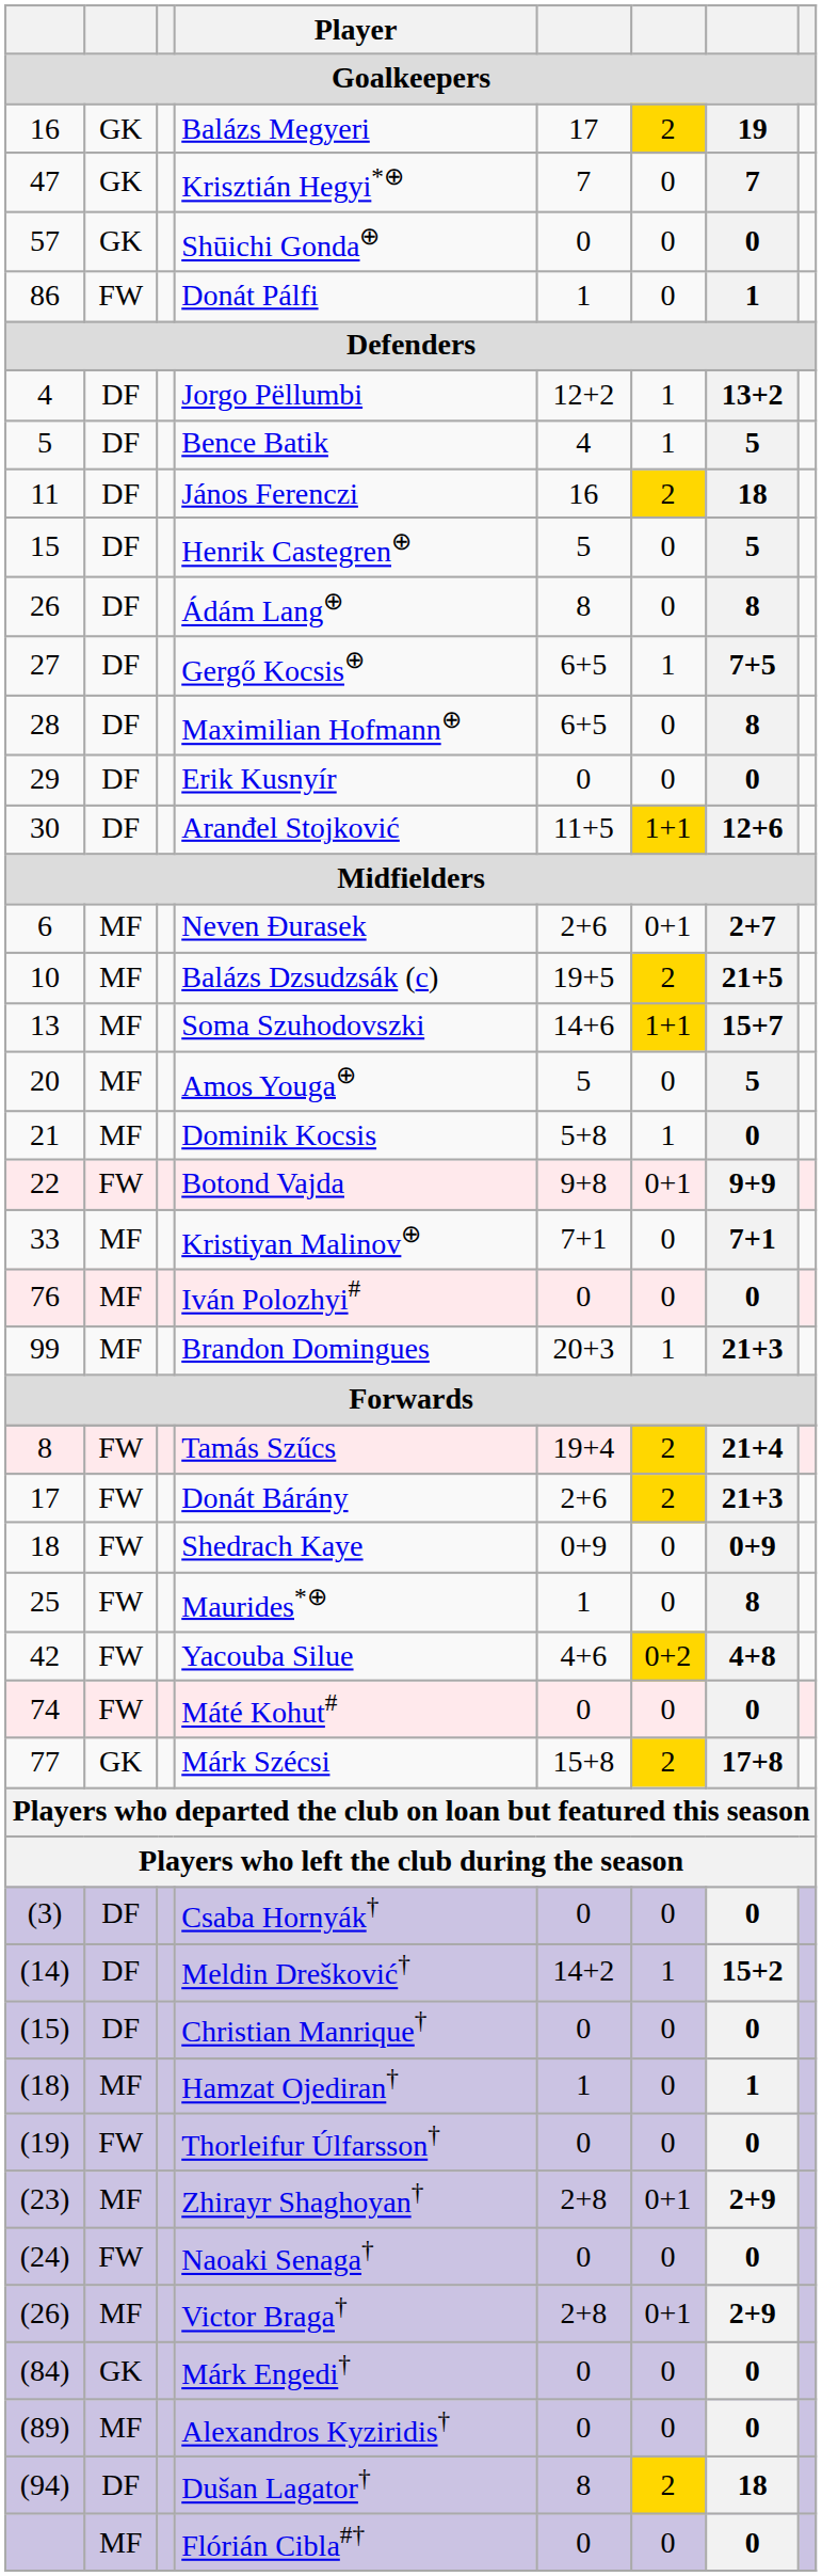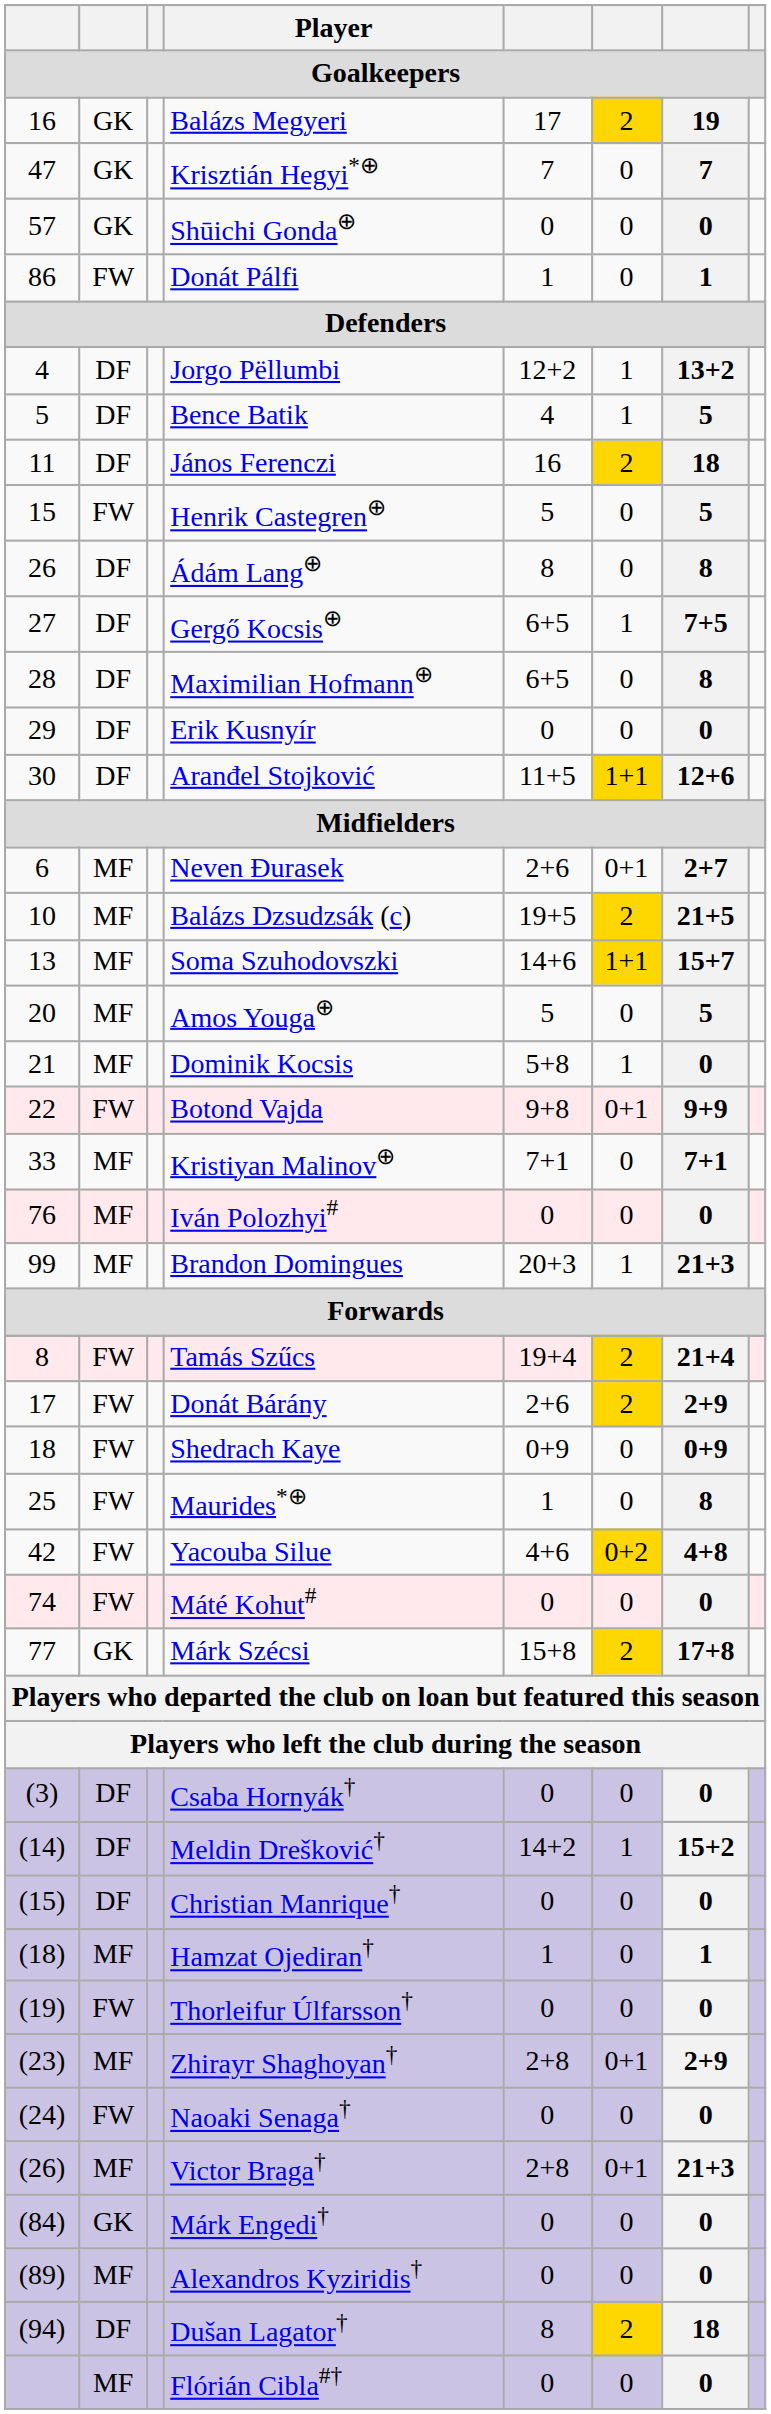 <table class="wikitable sortable sticky-header" style="text-align:center; font-size:85%;">
 <tr>
 <th></th>
 <th></th>
 <th></th>
 <th>Player</th>
 <th></th>
 <th></th>
 <th></th>
 <th class="unsortable"></th>
 </tr>
 <tr>
 <th colspan=9 style=background:#dcdcdc; text-align:center>Goalkeepers</th>
 </tr>
 <tr>
 <td>16</td>
 <td>GK</td>
 <td></td>
 <td style="text-align:left;" data-sort-value="Megyeri"><a href='#'>Balázs Megyeri</a></td>
 <td>17</td>
 <td style="background-color: gold;">2</td>
 <th>19</th>
 <td></td>
 </tr>
 <tr>
 <td>47</td>
 <td>GK</td>
 <td></td>
 <td style="text-align:left;" data-sort-value="Hegyi"><a href='#'>Krisztián Hegyi</a><sup>*⊕</sup> </td>
 <td>7</td>
 <td>0</td>
 <th>7</th>
 <td></td>
 </tr>
 <tr>
 <td>57</td>
 <td>GK</td>
 <td></td>
 <td style="text-align:left;" data-sort-value="Gonda"><a href='#'>Shūichi Gonda</a><sup>⊕</sup></td>
 <td>0</td>
 <td>0</td>
 <th>0</th>
 <td></td>
 </tr>
 <tr>
 <td>86</td>
 <td>FW</td>
 <td></td>
 <td style="text-align:left;" data-sort-value="Pálfi"><a href='#'>Donát Pálfi</a></td>
 <td>1</td>
 <td>0</td>
 <th>1</th>
 <td></td>
 </tr>
 <tr>
 <th colspan=9 style=background:#dcdcdc; text-align:center>Defenders</th>
 </tr>
 <tr>
 <td>4</td>
 <td>DF</td>
 <td></td>
 <td style="text-align:left;" data-sort-value="Pellumbi"><a href='#'>Jorgo Pëllumbi</a></td>
 <td>12+2</td>
 <td>1</td>
 <th>13+2</th>
 <td></td>
 </tr>
 <tr>
 <td>5</td>
 <td>DF</td>
 <td></td>
 <td style="text-align:left;" data-sort-value="Batik"><a href='#'>Bence Batik</a> </td>
 <td>4</td>
 <td>1</td>
 <th>5</th>
 <td></td>
 </tr>
 <tr>
 <td>11</td>
 <td>DF</td>
 <td></td>
 <td style="text-align:left;" data-sort-value="Ferenczi"><a href='#'>János Ferenczi</a> </td>
 <td>16</td>
 <td style="background-color: gold;">2</td>
 <th>18</th>
 <td></td>
 </tr>
 <tr>
 <td>15</td>
-<td>DF</td>
+<td>FW</td>
 <td></td>
 <td style="text-align:left;" data-sort-value="Castegren"><a href='#'>Henrik Castegren</a><sup>⊕</sup></td>
 <td>5</td>
 <td>0</td>
 <th>5</th>
 <td></td>
 </tr>
 <tr>
 <td>26</td>
 <td>DF</td>
 <td></td>
 <td style="text-align:left;" data-sort-value="Lang"><a href='#'>Ádám Lang</a><sup>⊕</sup></td>
 <td>8</td>
 <td>0</td>
 <th>8</th>
 <td></td>
 </tr>
 <tr>
 <td>27</td>
 <td>DF</td>
 <td></td>
 <td style="text-align:left;" data-sort-value="KocsisG"><a href='#'>Gergő Kocsis</a><sup>⊕</sup></td>
 <td>6+5</td>
 <td>1</td>
 <th>7+5</th>
 <td></td>
 </tr>
 <tr>
 <td>28</td>
 <td>DF</td>
 <td></td>
 <td style="text-align:left;" data-sort-value="Hofmann"><a href='#'>Maximilian Hofmann</a><sup>⊕</sup></td>
 <td>6+5</td>
 <td>0</td>
 <th>8</th>
 <td></td>
 </tr>
 <tr>
 <td>29</td>
 <td>DF</td>
 <td></td>
 <td style="text-align:left;" data-sort-value="Kusnyir"><a href='#'>Erik Kusnyír</a> </td>
 <td>0</td>
 <td>0</td>
 <th>0</th>
 <td></td>
 </tr>
 <tr>
 <td>30</td>
 <td>DF</td>
 <td></td>
 <td style="text-align:left;" data-sort-value="Stojkovic"><a href='#'>Aranđel Stojković</a></td>
 <td>11+5</td>
 <td style="background-color: gold;">1+1</td>
 <th>12+6</th>
 <td></td>
 </tr>
 <tr>
 <th colspan=9 style=background:#dcdcdc; text-align:center>Midfielders</th>
 </tr>
 <tr>
 <td>6</td>
 <td>MF</td>
 <td></td>
 <td style="text-align:left;" data-sort-value="Durasek"><a href='#'>Neven Đurasek</a></td>
 <td>2+6</td>
 <td>0+1</td>
 <th>2+7</th>
 <td></td>
 </tr>
 <tr>
 <td>10</td>
 <td>MF</td>
 <td></td>
 <td style="text-align:left;" data-sort-value="Dzsudzsak"><a href='#'>Balázs Dzsudzsák</a> (<a href='#'>c</a>)</td>
 <td>19+5</td>
 <td style="background-color: gold;">2</td>
 <th>21+5</th>
 <td></td>
 </tr>
 <tr>
 <td>13</td>
 <td>MF</td>
 <td></td>
 <td style="text-align:left;" data-sort-value="Szuhodovszki"><a href='#'>Soma Szuhodovszki</a></td>
 <td>14+6</td>
 <td style="background-color: gold;">1+1</td>
 <th>15+7</th>
 <td></td>
 </tr>
 <tr>
 <td>20</td>
 <td>MF</td>
 <td></td>
 <td style="text-align:left;" data-sort-value="Youga"><a href='#'>Amos Youga</a><sup>⊕</sup></td>
 <td>5</td>
 <td>0</td>
 <th>5</th>
 <td></td>
 </tr>
 <tr>
 <td>21</td>
 <td>MF</td>
 <td></td>
 <td style="text-align:left;" data-sort-value="KocsisD"><a href='#'>Dominik Kocsis</a></td>
 <td>5+8</td>
 <td>1</td>
 <th>0</th>
 <td></td>
 </tr>
 <tr bgcolor=#ffe9ec>
 <td>22</td>
 <td>FW</td>
 <td></td>
 <td style="text-align:left;" data-sort-value="Vajda"><a href='#'>Botond Vajda</a></td>
 <td>9+8</td>
 <td>0+1</td>
 <th>9+9</th>
 <td></td>
 </tr>
 <tr>
 <td>33</td>
 <td>MF</td>
 <td></td>
 <td style="text-align:left;" data-sort-value="Malinov"><a href='#'>Kristiyan Malinov</a><sup>⊕</sup></td>
 <td>7+1</td>
 <td>0</td>
 <th>7+1</th>
 <td></td>
 </tr>
 <tr bgcolor=#ffe9ec>
 <td>76</td>
 <td>MF</td>
 <td></td>
 <td style="text-align:left;" data-sort-value="Polozhyi"><a href='#'>Iván Polozhyi</a><sup>#</sup></td>
 <td>0</td>
 <td>0</td>
 <th>0</th>
 <td></td>
 </tr>
 <tr>
 <td>99</td>
 <td>MF</td>
 <td></td>
 <td style="text-align:left;" data-sort-value="Domingues"><a href='#'>Brandon Domingues</a></td>
 <td>20+3</td>
 <td>1</td>
 <th>21+3</th>
 <td></td>
 </tr>
 <tr>
 <th colspan=9 style=background:#dcdcdc; text-align:center>Forwards</th>
 </tr>
 <tr>
 </tr>
 <tr bgcolor=#ffe9ec>
 <td>8</td>
 <td>FW</td>
 <td></td>
 <td style="text-align:left;" data-sort-value="Szucs"><a href='#'>Tamás Szűcs</a></td>
 <td>19+4</td>
 <td style="background-color: gold;">2</td>
 <th>21+4</th>
 <td></td>
 </tr>
 <tr>
 <td>17</td>
 <td>FW</td>
 <td></td>
 <td style="text-align:left;" data-sort-value="Barany"><a href='#'>Donát Bárány</a></td>
 <td>2+6</td>
 <td style="background-color: gold;">2</td>
-<th>21+3</th>
+<th>2+9</th>
 <td></td>
 </tr>
 <tr>
 <td>18</td>
 <td>FW</td>
 <td></td>
 <td style="text-align:left;" data-sort-value="Kaye"><a href='#'>Shedrach Kaye</a></td>
 <td>0+9</td>
 <td>0</td>
 <th>0+9</th>
 <td></td>
 </tr>
 <tr>
 <td>25</td>
 <td>FW</td>
 <td></td>
 <td style="text-align:left;" data-sort-value="Maurides"><a href='#'>Maurides</a><sup>*⊕</sup></td>
 <td>1</td>
 <td>0</td>
 <th>8</th>
 <td></td>
 </tr>
 <tr>
 <td>42</td>
 <td>FW</td>
 <td></td>
 <td style="text-align:left;" data-sort-value="Silue"><a href='#'>Yacouba Silue</a> </td>
 <td>4+6</td>
 <td style="background-color: gold;">0+2</td>
 <th>4+8</th>
 <td></td>
 </tr>
 <tr bgcolor=#ffe9ec>
 <td>74</td>
 <td>FW</td>
 <td></td>
 <td style="text-align:left;" data-sort-value="Kohut"><a href='#'>Máté Kohut</a><sup>#</sup></td>
 <td>0</td>
 <td>0</td>
 <th>0</th>
 <td></td>
 </tr>
 <tr>
 <td>77</td>
 <td>GK</td>
 <td></td>
 <td style="text-align:left;" data-sort-value="Szecsi"><a href='#'>Márk Szécsi</a></td>
 <td>15+8</td>
 <td style="background-color: gold;">2</td>
 <th>17+8</th>
 <td></td>
 </tr>
 <tr>
 <th colspan="9">Players who departed the club on loan but featured this season</th>
 </tr>
 <tr>
 <th colspan="9">Players who left the club during the season</th>
 </tr>
 <tr bgcolor=#CBC3E3>
 <td>(3)</td>
 <td>DF</td>
 <td></td>
 <td style="text-align:left;" data-sort-value="Hornyak"><a href='#'>Csaba Hornyák</a><sup>†</sup></td>
 <td>0</td>
 <td>0</td>
 <th>0</th>
 <td></td>
 </tr>
 <tr bgcolor=#CBC3E3>
 <td>(14)</td>
 <td>DF</td>
 <td></td>
 <td style="text-align:left;" data-sort-value="Dreskovic"><a href='#'>Meldin Drešković</a><sup>†</sup></td>
 <td>14+2</td>
 <td>1</td>
 <th>15+2</th>
 <td></td>
 </tr>
 <tr bgcolor=#CBC3E3>
 <td>(15)</td>
 <td>DF</td>
 <td></td>
 <td style="text-align:left;" data-sort-value="Manrique"><a href='#'>Christian Manrique</a><sup>†</sup></td>
 <td>0</td>
 <td>0</td>
 <th>0</th>
 <td></td>
 </tr>
 <tr bgcolor=#CBC3E3>
 <td>(18)</td>
 <td>MF</td>
 <td></td>
 <td style="text-align:left;" data-sort-value="Ojediran"><a href='#'>Hamzat Ojediran</a><sup>†</sup></td>
 <td>1</td>
 <td>0</td>
 <th>1</th>
 <td></td>
 </tr>
 <tr bgcolor=#CBC3E3>
 <td>(19)</td>
 <td>FW</td>
 <td></td>
 <td style="text-align:left;" data-sort-value="Ulfarsson"><a href='#'>Thorleifur Úlfarsson</a><sup>†</sup></td>
 <td>0</td>
 <td>0</td>
 <th>0</th>
 <td></td>
 </tr>
 <tr bgcolor=#CBC3E3>
 <td>(23)</td>
 <td>MF</td>
 <td></td>
 <td style="text-align:left;" data-sort-value="Shaghoyan"><a href='#'>Zhirayr Shaghoyan</a><sup>†</sup></td>
 <td>2+8</td>
 <td>0+1</td>
 <th>2+9</th>
 <td></td>
 </tr>
 <tr bgcolor=#CBC3E3>
 <td>(24)</td>
 <td>FW</td>
 <td></td>
 <td style="text-align:left;" data-sort-value="Senaga"><a href='#'>Naoaki Senaga</a><sup>†</sup></td>
 <td>0</td>
 <td>0</td>
 <th>0</th>
 <td></td>
 </tr>
 <tr bgcolor=#CBC3E3>
 <td>(26)</td>
 <td>MF</td>
 <td></td>
 <td style="text-align:left;" data-sort-value="Braga"><a href='#'>Victor Braga</a><sup>†</sup></td>
 <td>2+8</td>
 <td>0+1</td>
-<th>2+9</th>
+<th>21+3</th>
 <td></td>
 </tr>
 <tr bgcolor=#CBC3E3>
 <td>(84)</td>
 <td>GK</td>
 <td></td>
 <td style="text-align:left;" data-sort-value="Engedi"><a href='#'>Márk Engedi</a><sup>†</sup></td>
 <td>0</td>
 <td>0</td>
 <th>0</th>
 <td></td>
 </tr>
 <tr bgcolor=#CBC3E3>
 <td>(89)</td>
 <td>MF</td>
 <td></td>
 <td style="text-align:left;" data-sort-value="Kyziridis"><a href='#'>Alexandros Kyziridis</a><sup>†</sup></td>
 <td>0</td>
 <td>0</td>
 <th>0</th>
 <td></td>
 </tr>
 <tr bgcolor=#CBC3E3>
 <td>(94)</td>
 <td>DF</td>
 <td></td>
 <td style="text-align:left;" data-sort-value="Lagator"><a href='#'>Dušan Lagator</a><sup>†</sup></td>
 <td>8</td>
 <td style="background-color: gold;">2</td>
 <th>18</th>
 <td></td>
 </tr>
 <tr bgcolor=#CBC3E3>
 <td></td>
 <td>MF</td>
 <td></td>
 <td style="text-align:left;" data-sort-value="Cibla"><a href='#'>Flórián Cibla</a><sup>#†</sup></td>
 <td>0</td>
 <td>0</td>
 <th>0</th>
 <td></td>
 </tr>
 <tr>
 </tr>
 </table>
